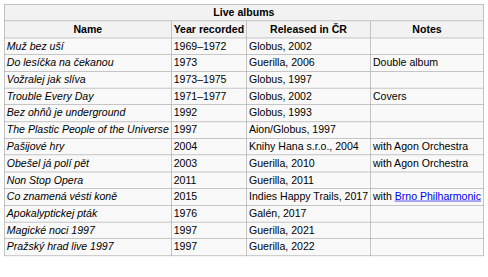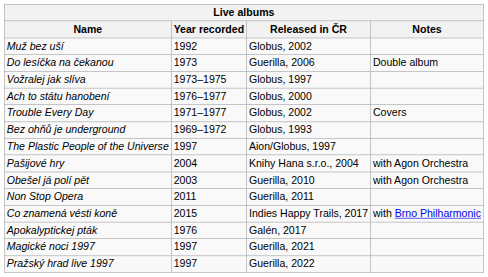 <table class="wikitable">
 <tr>
 <th colspan="4">Live albums</th>
 </tr>
 <tr>
 <th>Name</th>
 <th>Year recorded</th>
 <th>Released in ČR</th>
 <th>Notes</th>
 </tr>
 <tr>
 <td><em>Muž bez uší</em></td>
-<td>1969–1972</td>
+<td>1992</td>
 <td>Globus, 2002</td>
 <td></td>
 </tr>
 <tr>
 <td><em>Do lesíčka na čekanou</em></td>
 <td>1973</td>
 <td>Guerilla, 2006</td>
 <td>Double album</td>
 </tr>
 <tr>
 <td><em>Vožralej jak slíva</em></td>
 <td>1973–1975</td>
 <td>Globus, 1997</td>
 <td></td>
 </tr>
 <tr>
+<td><em>Ach to státu hanobení</em></td>
+<td>1976–1977</td>
+<td>Globus, 2000</td>
+<td></td>
+</tr>
+<tr>
 <td><em>Trouble Every Day</em></td>
 <td>1971–1977</td>
 <td>Globus, 2002</td>
 <td>Covers</td>
 </tr>
 <tr>
 <td><em>Bez ohňů je underground</em></td>
-<td>1992</td>
+<td>1969–1972</td>
 <td>Globus, 1993</td>
 <td></td>
 </tr>
 <tr>
 <td><em>The Plastic People of the Universe</em></td>
 <td>1997</td>
 <td>Aion/Globus, 1997</td>
 <td></td>
 </tr>
 <tr>
 <td><em>Pašijové hry</em></td>
 <td>2004</td>
 <td>Knihy Hana s.r.o., 2004</td>
 <td>with Agon Orchestra</td>
 </tr>
 <tr>
 <td><em>Obešel já polí pět</em></td>
 <td>2003</td>
 <td>Guerilla, 2010</td>
 <td>with Agon Orchestra</td>
 </tr>
 <tr>
 <td><em>Non Stop Opera</em></td>
 <td>2011</td>
 <td>Guerilla, 2011</td>
 <td></td>
 </tr>
 <tr>
 <td><em>Co znamená vésti koně</em></td>
 <td>2015</td>
 <td>Indies Happy Trails, 2017</td>
 <td>with <a href='#'>Brno Philharmonic</a></td>
 </tr>
 <tr>
 <td><em>Apokalyptickej pták</em></td>
 <td>1976</td>
 <td>Galén, 2017</td>
 <td></td>
 </tr>
 <tr>
 <td><em>Magické noci 1997</em></td>
 <td>1997</td>
 <td>Guerilla, 2021</td>
 <td></td>
 </tr>
 <tr>
 <td><em>Pražský hrad live 1997</em></td>
 <td>1997</td>
 <td>Guerilla, 2022</td>
 <td></td>
 </tr>
 </table>
